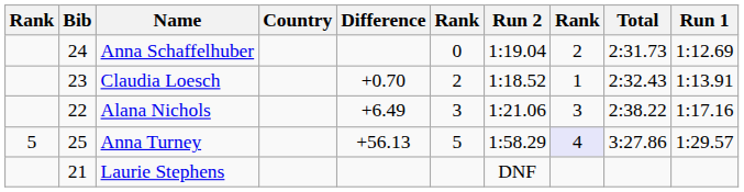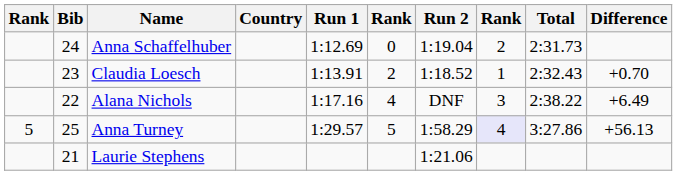 <table class="wikitable sortable" style="text-align:center">
 <tr>
 <th>Rank</th>
 <th>Bib</th>
 <th>Name</th>
 <th>Country</th>
-<th>Difference</th>
+<th>Run 1</th>
 <th>Rank</th>
 <th>Run 2</th>
 <th>Rank</th>
 <th>Total</th>
-<th>Run 1</th>
+<th>Difference</th>
 </tr>
 <tr>
 <td></td>
 <td>24</td>
 <td align=left><a href='#'>Anna Schaffelhuber</a></td>
 <td align=left></td>
-<td></td>
+<td>1:12.69</td>
 <td>0</td>
 <td>1:19.04</td>
 <td>2</td>
 <td>2:31.73</td>
-<td>1:12.69</td>
+<td></td>
 </tr>
 <tr>
 <td></td>
 <td>23</td>
 <td align=left><a href='#'>Claudia Loesch</a></td>
 <td align=left></td>
-<td>+0.70</td>
+<td>1:13.91</td>
 <td>2</td>
 <td>1:18.52</td>
 <td>1</td>
 <td>2:32.43</td>
-<td>1:13.91</td>
+<td>+0.70</td>
 </tr>
 <tr>
 <td></td>
 <td>22</td>
 <td align=left><a href='#'>Alana Nichols</a></td>
 <td align=left></td>
-<td>+6.49</td>
-<td>3</td>
-<td>1:21.06</td>
+<td>1:17.16</td>
+<td>4</td>
+<td>DNF</td>
 <td>3</td>
 <td>2:38.22</td>
-<td>1:17.16</td>
+<td>+6.49</td>
 </tr>
 <tr>
 <td>5</td>
 <td>25</td>
 <td align=left><a href='#'>Anna Turney</a></td>
 <td align=left></td>
-<td>+56.13</td>
+<td>1:29.57</td>
 <td>5</td>
 <td>1:58.29</td>
 <td style="background: lavender;">4</td>
 <td>3:27.86</td>
-<td>1:29.57</td>
+<td>+56.13</td>
 </tr>
 <tr>
 <td></td>
 <td>21</td>
 <td align=left><a href='#'>Laurie Stephens</a></td>
 <td align=left></td>
 <td></td>
 <td></td>
-<td>DNF</td>
+<td>1:21.06</td>
 <td></td>
 <td></td>
 <td></td>
 </tr>
 </table>
